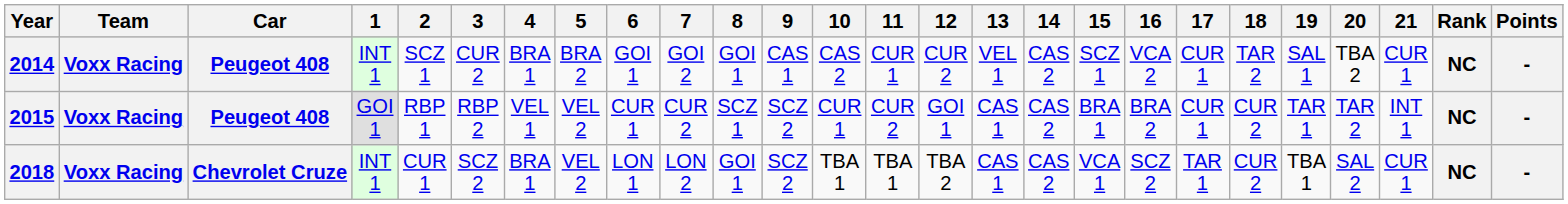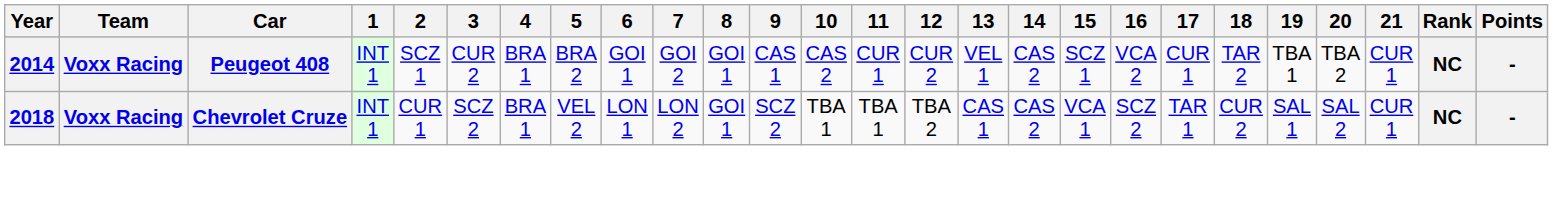 <table class="wikitable" style="text-align:center; font-size:90%">
 <tr>
 <th>Year</th>
 <th>Team</th>
 <th>Car</th>
 <th>1</th>
 <th>2</th>
 <th>3</th>
 <th>4</th>
 <th>5</th>
 <th>6</th>
 <th>7</th>
 <th>8</th>
 <th>9</th>
 <th>10</th>
 <th>11</th>
 <th>12</th>
 <th>13</th>
 <th>14</th>
 <th>15</th>
 <th>16</th>
 <th>17</th>
 <th>18</th>
 <th>19</th>
 <th>20</th>
 <th>21</th>
 <th>Rank</th>
 <th>Points</th>
 </tr>
 <tr>
 <th><a href='#'>2014</a></th>
 <th><a href='#'>Voxx Racing</a></th>
 <th><a href='#'>Peugeot 408</a></th>
 <td style="background:#DFFFDF;"><a href='#'>INT<br>1</a><br></td>
 <td><a href='#'>SCZ<br>1</a></td>
 <td><a href='#'>CUR<br>2</a></td>
 <td><a href='#'>BRA<br>1</a></td>
 <td><a href='#'>BRA<br>2</a></td>
 <td><a href='#'>GOI<br>1</a></td>
 <td><a href='#'>GOI<br>2</a></td>
 <td><a href='#'>GOI<br>1</a></td>
 <td><a href='#'>CAS<br>1</a></td>
 <td><a href='#'>CAS<br>2</a></td>
 <td><a href='#'>CUR<br>1</a></td>
 <td><a href='#'>CUR<br>2</a></td>
 <td><a href='#'>VEL<br>1</a></td>
 <td><a href='#'>CAS<br>2</a></td>
 <td><a href='#'>SCZ<br>1</a></td>
 <td><a href='#'>VCA<br>2</a></td>
 <td><a href='#'>CUR<br>1</a></td>
 <td><a href='#'>TAR<br>2</a></td>
-<td><a href='#'>SAL<br>1</a></td>
+<td>TBA<br>1</td>
 <td>TBA<br>2</td>
 <td><a href='#'>CUR<br>1</a></td>
-<th>NC</th>
-<th>-</th>
-</tr>
-<tr>
-<th><a href='#'>2015</a></th>
-<th><a href='#'>Voxx Racing</a></th>
-<th><a href='#'>Peugeot 408</a></th>
-<td align="center" style="background:#dfdfdf;"><a href='#'>GOI<br>1</a><br></td>
-<td><a href='#'>RBP<br>1</a></td>
-<td><a href='#'>RBP<br>2</a></td>
-<td><a href='#'>VEL<br>1</a></td>
-<td><a href='#'>VEL<br>2</a></td>
-<td><a href='#'>CUR<br>1</a></td>
-<td><a href='#'>CUR<br>2</a></td>
-<td><a href='#'>SCZ<br>1</a></td>
-<td><a href='#'>SCZ<br>2</a></td>
-<td><a href='#'>CUR<br>1</a></td>
-<td><a href='#'>CUR<br>2</a></td>
-<td><a href='#'>GOI<br>1</a></td>
-<td><a href='#'>CAS<br>1</a></td>
-<td><a href='#'>CAS<br>2</a></td>
-<td><a href='#'>BRA<br>1</a></td>
-<td><a href='#'>BRA<br>2</a></td>
-<td><a href='#'>CUR<br>1</a></td>
-<td><a href='#'>CUR<br>2</a></td>
-<td><a href='#'>TAR<br>1</a></td>
-<td><a href='#'>TAR<br>2</a></td>
-<td><a href='#'>INT<br>1</a></td>
 <th>NC</th>
 <th>-</th>
 </tr>
 <tr>
 <th><a href='#'>2018</a></th>
 <th><a href='#'>Voxx Racing</a></th>
 <th><a href='#'>Chevrolet Cruze</a></th>
 <td style="background:#DFFFDF;"><a href='#'>INT<br>1</a><br></td>
 <td><a href='#'>CUR<br>1</a></td>
 <td><a href='#'>SCZ<br>2</a></td>
 <td><a href='#'>BRA<br>1</a></td>
 <td><a href='#'>VEL<br>2</a></td>
 <td><a href='#'>LON<br>1</a></td>
 <td><a href='#'>LON<br>2</a></td>
 <td><a href='#'>GOI<br>1</a></td>
 <td><a href='#'>SCZ<br>2</a></td>
 <td>TBA<br>1</td>
 <td>TBA<br>1</td>
 <td>TBA<br>2</td>
 <td><a href='#'>CAS<br>1</a></td>
 <td><a href='#'>CAS<br>2</a></td>
 <td><a href='#'>VCA<br>1</a></td>
 <td><a href='#'>SCZ<br>2</a></td>
 <td><a href='#'>TAR<br>1</a></td>
 <td><a href='#'>CUR<br>2</a></td>
-<td>TBA<br>1</td>
+<td><a href='#'>SAL<br>1</a></td>
 <td><a href='#'>SAL<br>2</a></td>
 <td><a href='#'>CUR<br>1</a></td>
 <th>NC</th>
 <th>-</th>
 </tr>
 </table>
